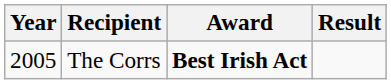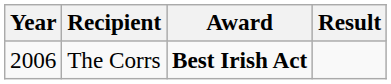 <table class="wikitable">
 <tr>
 <th>Year</th>
 <th>Recipient</th>
 <th>Award</th>
 <th>Result</th>
 </tr>
 <tr>
-<td>2005</td>
+<td>2006</td>
 <td rowspan="4">The Corrs</td>
 <td><strong>Best Irish Act</strong></td>
 <td></td>
 </tr>
 </table>
